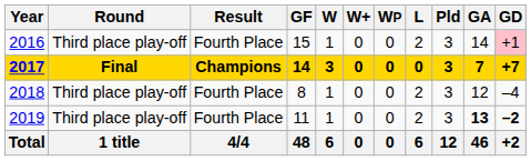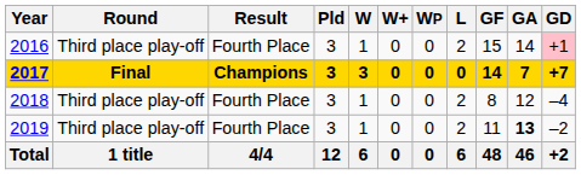 <table class="wikitable" style="text-align: center;">
 <tr>
 <th>Year</th>
 <th>Round</th>
 <th>Result</th>
-<th width=20>GF</th>
+<th width=20>Pld</th>
 <th width=20>W</th>
 <th width=20>W+</th>
 <th width=20>W<small>P</small></th>
 <th width=20>L</th>
-<th width=20>Pld</th>
+<th width=20>GF</th>
 <th width=20>GA</th>
 <th>GD</th>
 </tr>
 <tr>
 <td>  <a href='#'>2016</a></td>
 <td>Third place play-off</td>
 <td>Fourth Place</td>
-<td>15</td>
+<td>3</td>
 <td>1</td>
 <td>0</td>
 <td>0</td>
 <td>2</td>
-<td>3</td>
+<td>15</td>
 <td>14</td>
 <td style="background: pink;">+1</td>
 </tr>
 <tr style="background:gold;">
 <td> <strong><a href='#'>2017</a></strong></td>
 <td><strong>Final</strong></td>
 <td><strong>Champions</strong></td>
-<td><strong>14</strong></td>
+<td><strong>3</strong></td>
 <td><strong>3</strong></td>
 <td><strong>0</strong></td>
 <td><strong>0</strong></td>
 <td><strong>0</strong></td>
-<td><strong>3</strong></td>
+<td><strong>14</strong></td>
 <td><strong>7</strong></td>
 <td><strong>+7</strong></td>
 </tr>
 <tr>
 <td> <a href='#'>2018</a></td>
 <td>Third place play-off</td>
 <td>Fourth Place</td>
-<td>8</td>
+<td>3</td>
 <td>1</td>
 <td>0</td>
 <td>0</td>
 <td>2</td>
-<td>3</td>
+<td>8</td>
 <td>12</td>
 <td>–4</td>
 </tr>
 <tr>
 <td> <a href='#'>2019</a></td>
 <td>Third place play-off</td>
 <td>Fourth Place</td>
-<td>11</td>
+<td>3</td>
 <td>1</td>
 <td>0</td>
 <td>0</td>
 <td>2</td>
-<td>3</td>
+<td>11</td>
 <td><strong>13</strong></td>
-<td><strong>–2</strong></td>
+<td>–2</td>
 </tr>
 <tr>
 <th><strong>Total</strong></th>
 <th><strong>1 title</strong></th>
 <th><strong>4/4</strong></th>
-<th><strong>48</strong></th>
+<th><strong>12</strong></th>
 <th><strong>6</strong></th>
 <th><strong>0</strong></th>
 <th><strong>0</strong></th>
 <th><strong>6</strong></th>
-<th><strong>12</strong></th>
+<th><strong>48</strong></th>
 <th><strong>46</strong></th>
 <th><strong>+2</strong></th>
 </tr>
 </table>
